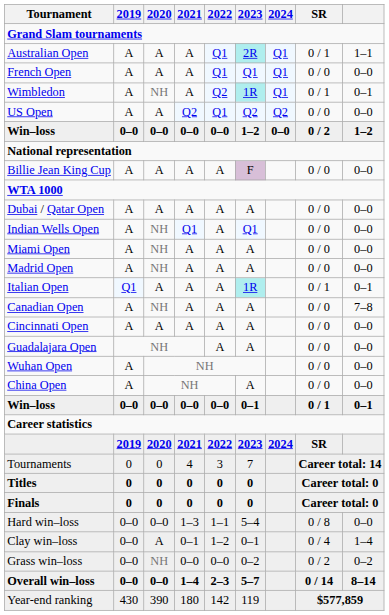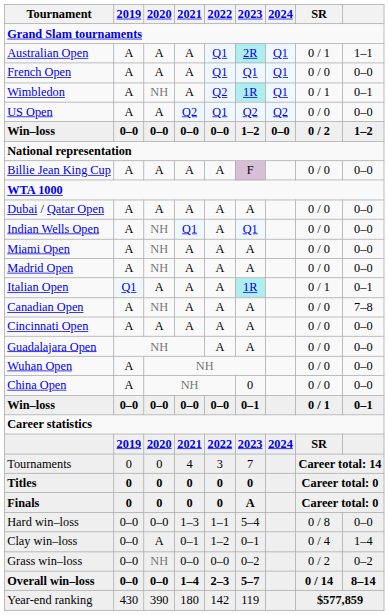 <table class=wikitable style=text-align:center>
 <tr>
 <th>Tournament</th>
 <th><a href='#'>2019</a></th>
 <th><a href='#'>2020</a></th>
 <th><a href='#'>2021</a></th>
 <th><a href='#'>2022</a></th>
 <th><a href='#'>2023</a></th>
 <th><a href='#'>2024</a></th>
 <th>SR</th>
 <th></th>
 </tr>
 <tr>
 <td colspan=9 style=text-align:left><strong><a href='#'>Grand Slam tournaments</a></strong></td>
 </tr>
 <tr>
 <td style=text-align:left><a href='#'>Australian Open</a></td>
 <td>A</td>
 <td>A</td>
 <td>A</td>
 <td style=background:#f0f8ff><a href='#'>Q1</a></td>
 <td style=background:#afeeee><a href='#'>2R</a></td>
 <td style=background:#f0f8ff><a href='#'>Q1</a></td>
 <td>0 / 1</td>
 <td>1–1</td>
 </tr>
 <tr>
 <td style=text-align:left><a href='#'>French Open</a></td>
 <td>A</td>
 <td>A</td>
 <td>A</td>
 <td style=background:#f0f8ff><a href='#'>Q1</a></td>
 <td style=background:#f0f8ff><a href='#'>Q1</a></td>
 <td style=background:#f0f8ff><a href='#'>Q1</a></td>
 <td>0 / 0</td>
 <td>0–0</td>
 </tr>
 <tr>
 <td style=text-align:left><a href='#'>Wimbledon</a></td>
 <td>A</td>
 <td style=color:#767676>NH</td>
 <td>A</td>
 <td style=background:#f0f8ff><a href='#'>Q2</a></td>
 <td style=background:#afeeee><a href='#'>1R</a></td>
 <td style=background:#f0f8ff><a href='#'>Q1</a></td>
 <td>0 / 1</td>
 <td>0–1</td>
 </tr>
 <tr>
 <td style=text-align:left><a href='#'>US Open</a></td>
 <td>A</td>
 <td>A</td>
 <td style=background:#f0f8ff><a href='#'>Q2</a></td>
 <td style=background:#f0f8ff><a href='#'>Q1</a></td>
 <td style=background:#f0f8ff><a href='#'>Q2</a></td>
 <td style=background:#f0f8ff><a href='#'>Q2</a></td>
 <td>0 / 0</td>
 <td>0–0</td>
 </tr>
 <tr style=background:#efefef;font-weight:bold>
 <td style=text-align:left>Win–loss</td>
 <td>0–0</td>
 <td>0–0</td>
 <td>0–0</td>
 <td>0–0</td>
 <td>1–2</td>
 <td>0–0</td>
 <td>0 / 2</td>
 <td>1–2</td>
 </tr>
 <tr>
 <td colspan="9" style="text-align:left"><strong>National representation</strong></td>
 </tr>
 <tr>
 <td style=text-align:left><a href='#'>Billie Jean King Cup</a></td>
 <td>A</td>
 <td>A</td>
 <td>A</td>
 <td>A</td>
 <td style=background:thistle>F</td>
 <td></td>
 <td>0 / 0</td>
 <td>0–0</td>
 </tr>
 <tr>
 <td colspan=9 style=text-align:left><strong><a href='#'>WTA 1000</a></strong></td>
 </tr>
 <tr>
 <td style=text-align:left><a href='#'>Dubai</a> / <a href='#'>Qatar Open</a></td>
 <td>A</td>
 <td>A</td>
 <td>A</td>
 <td>A</td>
 <td>A</td>
 <td></td>
 <td>0 / 0</td>
 <td>0–0</td>
 </tr>
 <tr>
 <td style=text-align:left><a href='#'>Indian Wells Open</a></td>
 <td>A</td>
 <td style=color:#767676>NH</td>
 <td style=background:#f0f8ff><a href='#'>Q1</a></td>
 <td>A</td>
 <td style=background:#f0f8ff><a href='#'>Q1</a></td>
 <td></td>
 <td>0 / 0</td>
 <td>0–0</td>
 </tr>
 <tr>
 <td style=text-align:left><a href='#'>Miami Open</a></td>
 <td>A</td>
 <td style=color:#767676>NH</td>
 <td>A</td>
 <td>A</td>
 <td>A</td>
 <td></td>
 <td>0 / 0</td>
 <td>0–0</td>
 </tr>
 <tr>
 <td style=text-align:left><a href='#'>Madrid Open</a></td>
 <td>A</td>
 <td style=color:#767676>NH</td>
 <td>A</td>
 <td>A</td>
 <td>A</td>
 <td></td>
 <td>0 / 0</td>
 <td>0–0</td>
 </tr>
 <tr>
 <td style=text-align:left><a href='#'>Italian Open</a></td>
 <td style=background:#f0f8ff><a href='#'>Q1</a></td>
 <td>A</td>
 <td>A</td>
 <td>A</td>
 <td style=background:#afeeee><a href='#'>1R</a></td>
 <td></td>
 <td>0 / 1</td>
 <td>0–1</td>
 </tr>
 <tr>
 <td style=text-align:left><a href='#'>Canadian Open</a></td>
 <td>A</td>
 <td style=color:#767676>NH</td>
 <td>A</td>
 <td>A</td>
 <td>A</td>
 <td></td>
 <td>0 / 0</td>
 <td>7–8</td>
 </tr>
 <tr>
 <td style=text-align:left><a href='#'>Cincinnati Open</a></td>
 <td>A</td>
 <td>A</td>
 <td>A</td>
 <td>A</td>
 <td>A</td>
 <td></td>
 <td>0 / 0</td>
 <td>0–0</td>
 </tr>
 <tr>
 <td style=text-align:left><a href='#'>Guadalajara Open</a></td>
 <td colspan=3 style=color:#767676>NH</td>
 <td>A</td>
 <td>A</td>
 <td></td>
 <td>0 / 0</td>
 <td>0–0</td>
 </tr>
 <tr>
 <td style=text-align:left><a href='#'>Wuhan Open</a></td>
 <td>A</td>
 <td colspan=4 style=color:#767676>NH</td>
 <td></td>
 <td>0 / 0</td>
 <td>0–0</td>
 </tr>
 <tr>
 <td style=text-align:left><a href='#'>China Open</a></td>
 <td>A</td>
 <td colspan=3 style=color:#767676>NH</td>
-<td>A</td>
+<td>0</td>
 <td></td>
 <td>0 / 0</td>
 <td>0–0</td>
 </tr>
 <tr style=background:#efefef;font-weight:bold>
 <td style=text-align:left>Win–loss</td>
 <td>0–0</td>
 <td>0–0</td>
 <td>0–0</td>
 <td>0–0</td>
 <td>0–1</td>
 <td></td>
 <td>0 / 1</td>
 <td>0–1</td>
 </tr>
 <tr>
 <td colspan=9 style=text-align:left><strong>Career statistics</strong></td>
 </tr>
 <tr style=background:#efefef;font-weight:bold>
 <td></td>
 <td><a href='#'>2019</a></td>
 <td><a href='#'>2020</a></td>
 <td><a href='#'>2021</a></td>
 <td><a href='#'>2022</a></td>
 <td><a href='#'>2023</a></td>
 <td><a href='#'>2024</a></td>
 <td>SR</td>
 <td></td>
 </tr>
 <tr style=background:#efefef>
 <td style=text-align:left>Tournaments</td>
 <td>0</td>
 <td>0</td>
 <td>4</td>
 <td>3</td>
 <td>7</td>
 <td></td>
 <td colspan=3><strong>Career total: 14</strong></td>
 </tr>
 <tr style=background:#efefef;font-weight:bold>
 <td style=text-align:left>Titles</td>
 <td>0</td>
 <td>0</td>
 <td>0</td>
 <td>0</td>
 <td>0</td>
 <td></td>
 <td colspan=3>Career total: 0</td>
 </tr>
 <tr style=background:#efefef;font-weight:bold>
 <td style=text-align:left>Finals</td>
 <td>0</td>
 <td>0</td>
 <td>0</td>
 <td>0</td>
-<td>0</td>
+<td>A</td>
 <td></td>
 <td colspan=3>Career total: 0</td>
 </tr>
 <tr style=background:#efefef>
 <td style=text-align:left>Hard win–loss</td>
 <td>0–0</td>
 <td>0–0</td>
 <td>1–3</td>
 <td>1–1</td>
 <td>5–4</td>
 <td></td>
 <td>0 / 8</td>
 <td>0–0</td>
 </tr>
 <tr style=background:#efefef>
 <td style=text-align:left>Clay win–loss</td>
 <td>0–0</td>
 <td>A</td>
 <td>0–1</td>
 <td>1–2</td>
 <td>0–1</td>
 <td></td>
 <td>0 / 4</td>
 <td>1–4</td>
 </tr>
 <tr style=background:#efefef>
 <td style=text-align:left>Grass win–loss</td>
 <td>0–0</td>
 <td style=color:#767676>NH</td>
 <td>0–0</td>
 <td>0–0</td>
 <td>0–2</td>
 <td></td>
 <td>0 / 2</td>
 <td>0–2</td>
 </tr>
 <tr style=background:#efefef;font-weight:bold>
 <td style=text-align:left>Overall win–loss</td>
 <td>0–0</td>
 <td>0–0</td>
 <td>1–4</td>
 <td>2–3</td>
 <td>5–7</td>
 <td></td>
 <td>0 / 14</td>
 <td>8–14</td>
 </tr>
 <tr style=background:#efefef>
 <td style=text-align:left>Year-end ranking</td>
 <td>430</td>
 <td>390</td>
 <td>180</td>
 <td>142</td>
 <td>119</td>
 <td></td>
 <td colspan=3><strong>$577,859</strong></td>
 </tr>
 </table>
